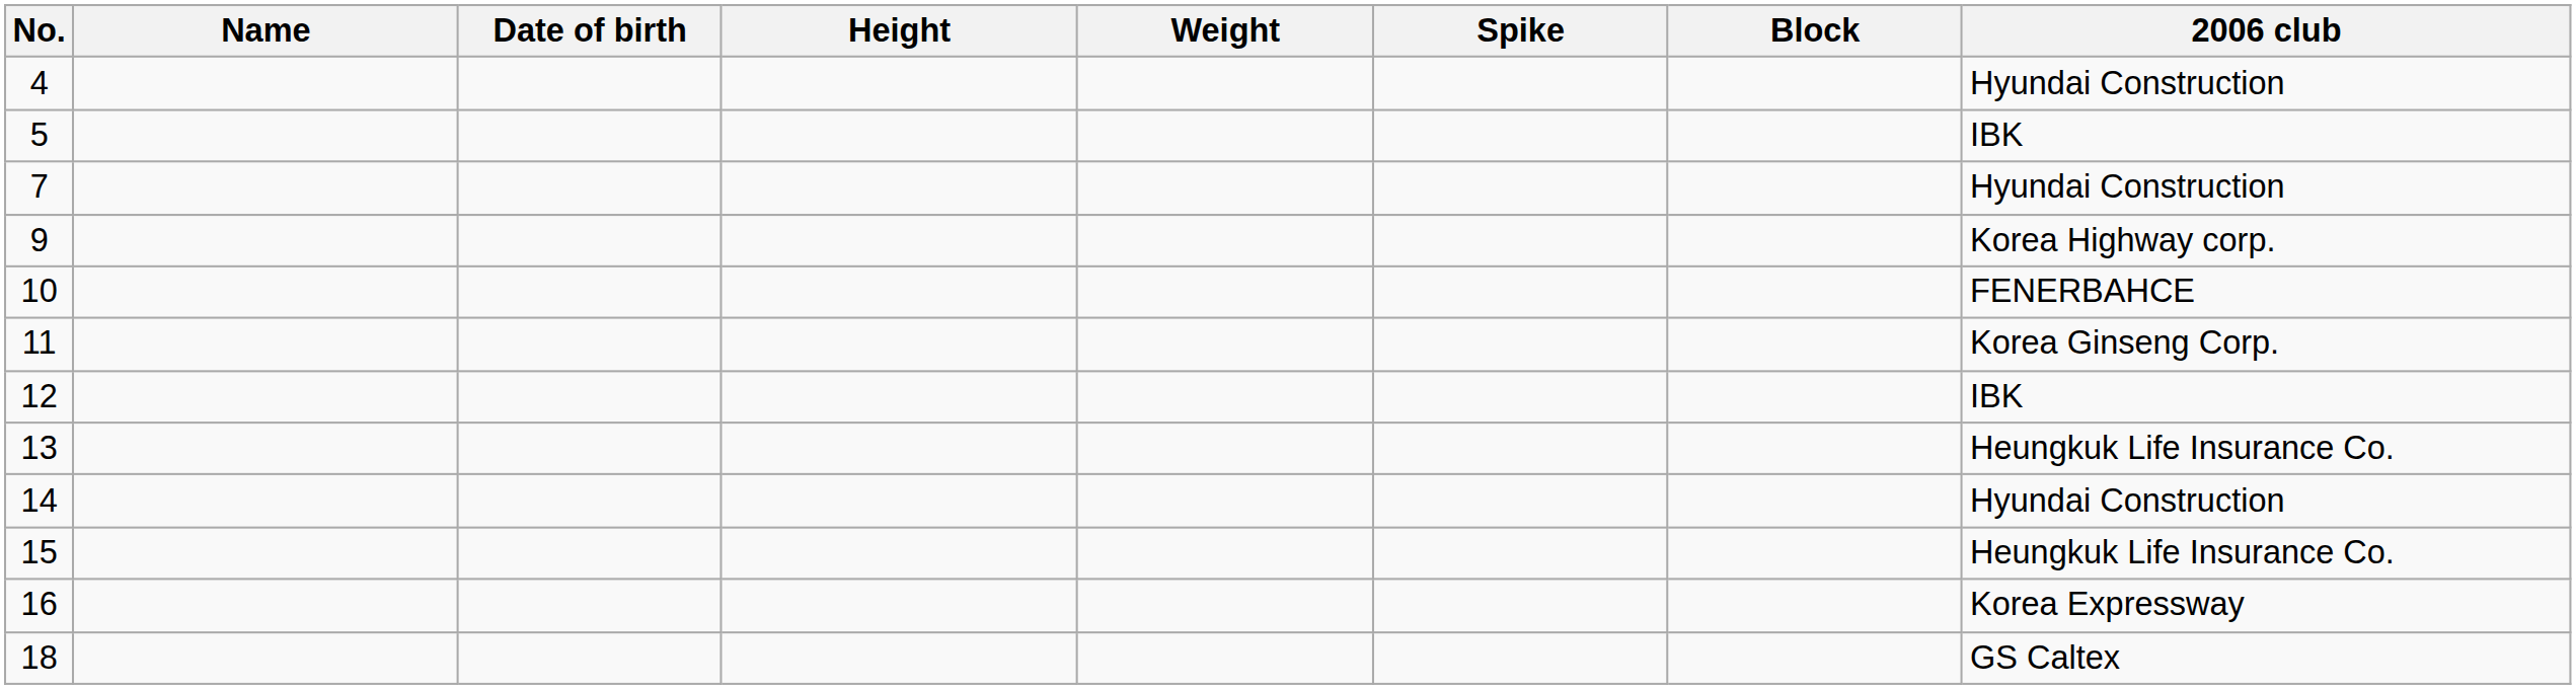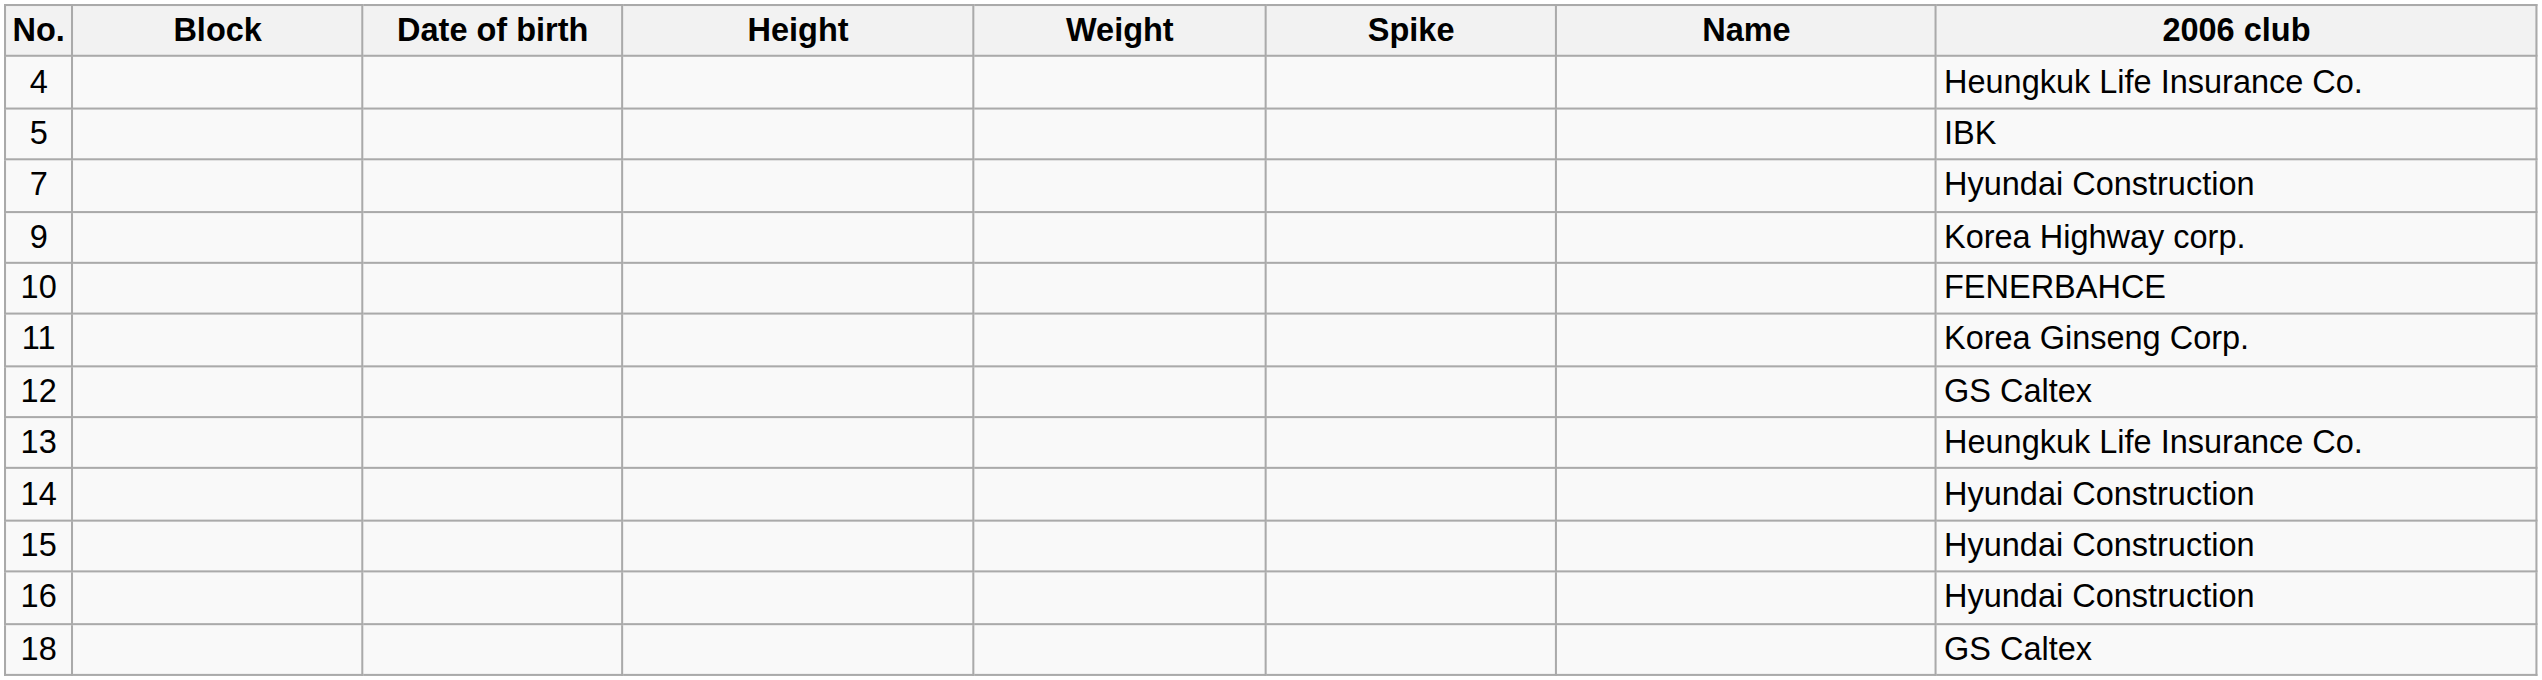 <table class="wikitable sortable" style="font-size:100%; text-align:center;">
 <tr>
 <th>No.</th>
-<th style="width:12em">Name</th>
+<th style="width:9em">Block</th>
 <th style="width:8em">Date of birth</th>
 <th style="width:11em">Height</th>
 <th style="width:9em">Weight</th>
 <th style="width:9em">Spike</th>
-<th style="width:9em">Block</th>
+<th style="width:12em">Name</th>
 <th style="width:19em">2006 club</th>
 </tr>
 <tr>
 <td>4</td>
-<td align=left></td>
+<td></td>
 <td align=right></td>
 <td></td>
 <td></td>
 <td></td>
-<td></td>
-<td align=left>Hyundai Construction</td>
+<td align=left></td>
+<td align=left>Heungkuk Life Insurance Co.</td>
 </tr>
 <tr>
 <td>5</td>
-<td align=left></td>
+<td></td>
 <td align=right></td>
 <td></td>
 <td></td>
 <td></td>
-<td></td>
+<td align=left></td>
 <td align=left>IBK</td>
 </tr>
 <tr>
 <td>7</td>
-<td align=left></td>
+<td></td>
 <td align=right></td>
 <td></td>
 <td></td>
 <td></td>
-<td></td>
+<td align=left></td>
 <td align=left>Hyundai Construction</td>
 </tr>
 <tr>
 <td>9</td>
-<td align=left></td>
+<td></td>
 <td align=right></td>
 <td></td>
 <td></td>
 <td></td>
-<td></td>
+<td align=left></td>
 <td align=left>Korea Highway corp.</td>
 </tr>
 <tr>
 <td>10</td>
-<td align=left></td>
+<td></td>
 <td align=right></td>
 <td></td>
 <td></td>
 <td></td>
-<td></td>
+<td align=left></td>
 <td align=left>FENERBAHCE</td>
 </tr>
 <tr>
 <td>11</td>
-<td align=left></td>
+<td></td>
 <td align=right></td>
 <td></td>
 <td></td>
 <td></td>
-<td></td>
+<td align=left></td>
 <td align=left>Korea Ginseng Corp.</td>
 </tr>
 <tr>
 <td>12</td>
-<td align=left></td>
+<td></td>
 <td align=right></td>
 <td></td>
 <td></td>
 <td></td>
-<td></td>
-<td align=left>IBK</td>
+<td align=left></td>
+<td align=left>GS Caltex</td>
 </tr>
 <tr>
 <td>13</td>
-<td align=left></td>
+<td></td>
 <td align=right></td>
 <td></td>
 <td></td>
 <td></td>
-<td></td>
+<td align=left></td>
 <td align=left>Heungkuk Life Insurance Co.</td>
 </tr>
 <tr>
 <td>14</td>
-<td align=left></td>
+<td></td>
 <td align=right></td>
 <td></td>
 <td></td>
 <td></td>
-<td></td>
+<td align=left></td>
 <td align=left>Hyundai Construction</td>
 </tr>
 <tr>
 <td>15</td>
-<td align=left></td>
+<td></td>
 <td align=right></td>
 <td></td>
 <td></td>
 <td></td>
-<td></td>
-<td align=left>Heungkuk Life Insurance Co.</td>
+<td align=left></td>
+<td align=left>Hyundai Construction</td>
 </tr>
 <tr>
 <td>16</td>
-<td align=left></td>
+<td></td>
 <td align=right></td>
 <td></td>
 <td></td>
 <td></td>
-<td></td>
-<td align=left>Korea Expressway</td>
+<td align=left></td>
+<td align=left>Hyundai Construction</td>
 </tr>
 <tr>
 <td>18</td>
-<td align=left></td>
+<td></td>
 <td align=right></td>
 <td></td>
 <td></td>
 <td></td>
-<td></td>
+<td align=left></td>
 <td align=left>GS Caltex</td>
 </tr>
 </table>
